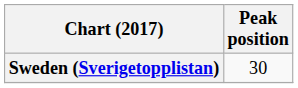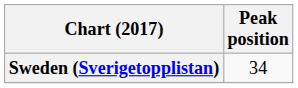 <table class="wikitable sortable plainrowheaders" style="text-align:center">
 <tr>
 <th>Chart (2017)</th>
 <th>Peak<br>position</th>
 </tr>
 <tr>
 <th scope="row">Sweden (<a href='#'>Sverigetopplistan</a>)</th>
-<td>30</td>
+<td>34</td>
 </tr>
 <tr>
 </tr>
 </table>
